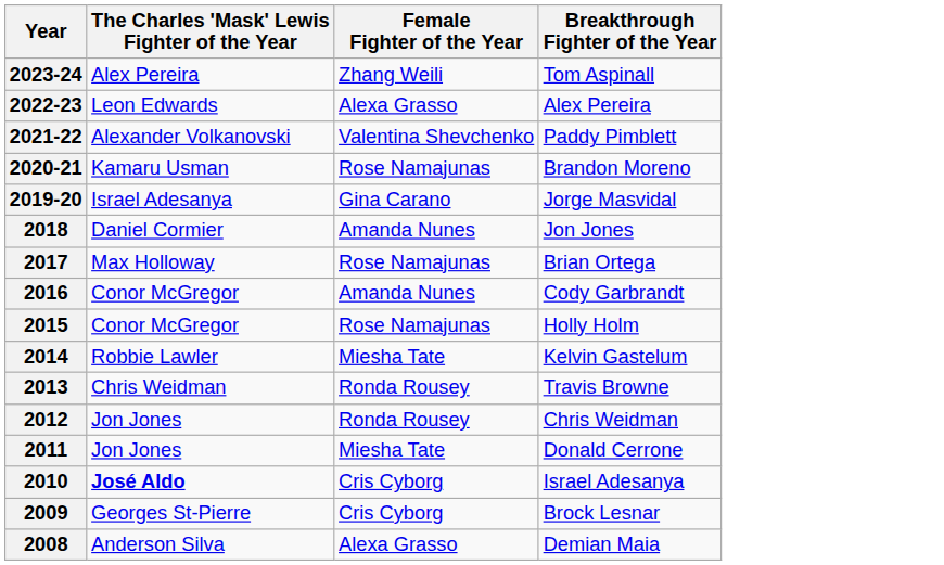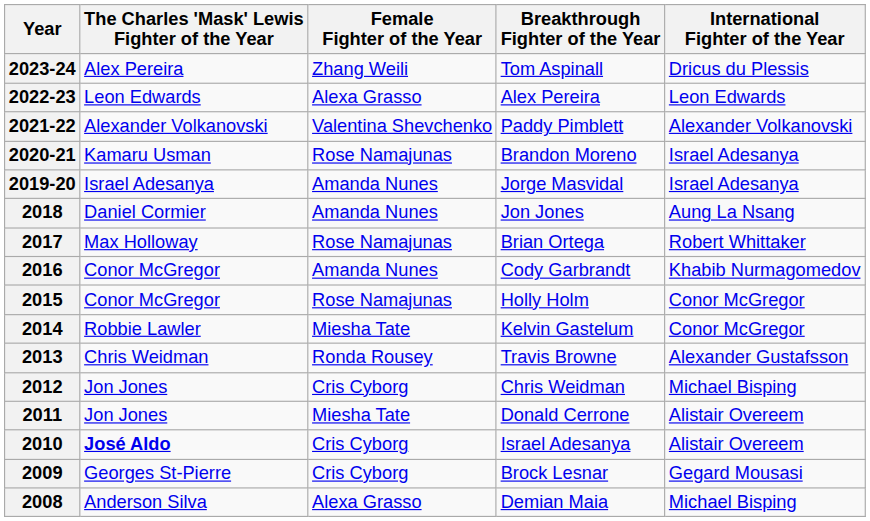 <table class="wikitable">
 <tr>
 <th>Year</th>
 <th>The Charles 'Mask' Lewis<br>Fighter of the Year</th>
 <th>Female<br>Fighter of the Year</th>
 <th>Breakthrough<br>Fighter of the Year</th>
+<th>International<br>Fighter of the Year</th>
 </tr>
 <tr>
 <th>2023-24</th>
 <td> <a href='#'>Alex Pereira</a></td>
 <td> <a href='#'>Zhang Weili</a></td>
 <td> <a href='#'>Tom Aspinall</a></td>
+<td> <a href='#'>Dricus du Plessis</a></td>
 </tr>
 <tr>
 <th>2022-23</th>
 <td> <a href='#'>Leon Edwards</a></td>
 <td> <a href='#'>Alexa Grasso</a></td>
 <td> <a href='#'>Alex Pereira</a></td>
+<td> <a href='#'>Leon Edwards</a></td>
 </tr>
 <tr>
 <th>2021-22</th>
 <td> <a href='#'>Alexander Volkanovski</a></td>
 <td> <a href='#'>Valentina Shevchenko</a></td>
 <td> <a href='#'>Paddy Pimblett</a></td>
+<td> <a href='#'>Alexander Volkanovski</a></td>
 </tr>
 <tr>
 <th>2020-21</th>
 <td> <a href='#'>Kamaru Usman</a></td>
 <td> <a href='#'>Rose Namajunas</a></td>
 <td> <a href='#'>Brandon Moreno</a></td>
+<td> <a href='#'>Israel Adesanya</a></td>
 </tr>
 <tr>
 <th>2019-20</th>
 <td> <a href='#'>Israel Adesanya</a></td>
-<td> <a href='#'>Gina Carano</a></td>
+<td> <a href='#'>Amanda Nunes</a></td>
 <td> <a href='#'>Jorge Masvidal</a></td>
+<td> <a href='#'>Israel Adesanya</a></td>
 </tr>
 <tr>
 <th>2018</th>
 <td> <a href='#'>Daniel Cormier</a></td>
 <td> <a href='#'>Amanda Nunes</a></td>
 <td> <a href='#'>Jon Jones</a></td>
+<td> <a href='#'>Aung La Nsang</a></td>
 </tr>
 <tr>
 <th>2017</th>
 <td> <a href='#'>Max Holloway</a></td>
 <td> <a href='#'>Rose Namajunas</a></td>
 <td> <a href='#'>Brian Ortega</a></td>
+<td> <a href='#'>Robert Whittaker</a></td>
 </tr>
 <tr>
 <th>2016</th>
 <td> <a href='#'>Conor McGregor</a></td>
 <td> <a href='#'>Amanda Nunes</a></td>
 <td> <a href='#'>Cody Garbrandt</a></td>
+<td> <a href='#'>Khabib Nurmagomedov</a></td>
 </tr>
 <tr>
 <th>2015</th>
 <td> <a href='#'>Conor McGregor</a></td>
 <td> <a href='#'>Rose Namajunas</a></td>
 <td> <a href='#'>Holly Holm</a></td>
+<td> <a href='#'>Conor McGregor</a></td>
 </tr>
 <tr>
 <th>2014</th>
 <td> <a href='#'>Robbie Lawler</a></td>
 <td> <a href='#'>Miesha Tate</a></td>
 <td> <a href='#'>Kelvin Gastelum</a></td>
+<td> <a href='#'>Conor McGregor</a></td>
 </tr>
 <tr>
 <th>2013</th>
 <td> <a href='#'>Chris Weidman</a></td>
 <td> <a href='#'>Ronda Rousey</a></td>
 <td> <a href='#'>Travis Browne</a></td>
+<td> <a href='#'>Alexander Gustafsson</a></td>
 </tr>
 <tr>
 <th>2012</th>
 <td> <a href='#'>Jon Jones</a></td>
-<td> <a href='#'>Ronda Rousey</a></td>
+<td> <a href='#'>Cris Cyborg</a></td>
 <td> <a href='#'>Chris Weidman</a></td>
+<td> <a href='#'>Michael Bisping</a></td>
 </tr>
 <tr>
 <th>2011</th>
 <td> <a href='#'>Jon Jones</a></td>
 <td> <a href='#'>Miesha Tate</a></td>
 <td> <a href='#'>Donald Cerrone</a></td>
+<td> <a href='#'>Alistair Overeem</a></td>
 </tr>
 <tr>
 <th>2010</th>
 <td><strong> <a href='#'>José Aldo</a></strong></td>
 <td> <a href='#'>Cris Cyborg</a></td>
 <td> <a href='#'>Israel Adesanya</a></td>
+<td> <a href='#'>Alistair Overeem</a></td>
 </tr>
 <tr>
 <th>2009</th>
 <td> <a href='#'>Georges St-Pierre</a></td>
 <td> <a href='#'>Cris Cyborg</a></td>
 <td> <a href='#'>Brock Lesnar</a></td>
+<td> <a href='#'>Gegard Mousasi</a></td>
 </tr>
 <tr>
 <th>2008</th>
 <td> <a href='#'>Anderson Silva</a></td>
 <td> <a href='#'>Alexa Grasso</a></td>
 <td> <a href='#'>Demian Maia</a></td>
+<td> <a href='#'>Michael Bisping</a></td>
 </tr>
 </table>
